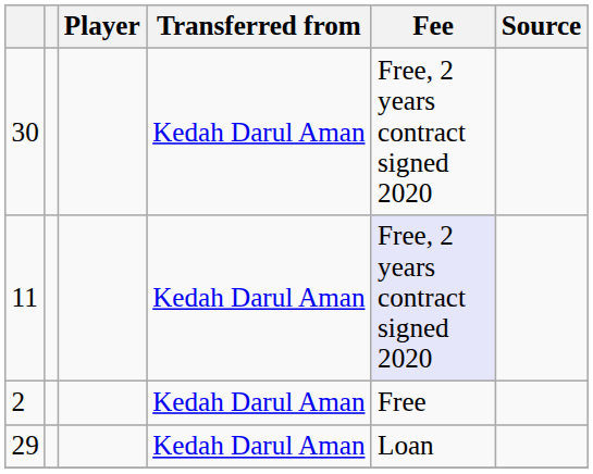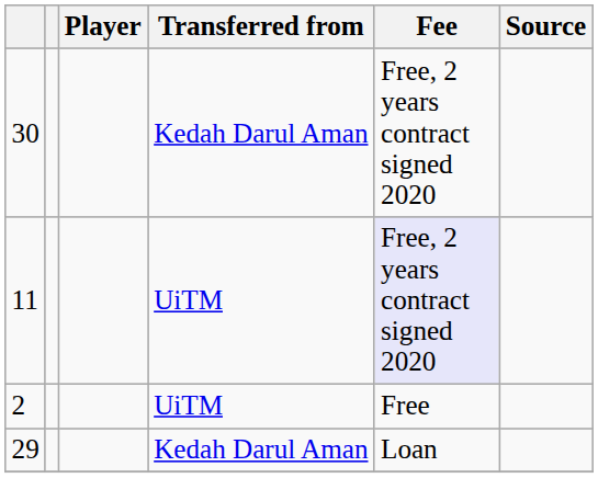 <table class="wikitable plainrowheaders sortable">
 <tr>
 <th></th>
 <th></th>
 <th scope=col>Player</th>
 <th>Transferred from</th>
 <th !scope=col; style="width: 65px;">Fee</th>
 <th scope=col>Source</th>
 </tr>
 <tr>
 <td>30</td>
 <td></td>
 <td></td>
 <td> <a href='#'>Kedah Darul Aman</a></td>
 <td>Free, 2 years contract signed 2020</td>
 <td></td>
 </tr>
 <tr>
 <td>11</td>
 <td></td>
 <td></td>
-<td> <a href='#'>Kedah Darul Aman</a></td>
+<td> <a href='#'>UiTM</a></td>
 <td style="background: lavender;">Free, 2 years contract signed 2020</td>
 <td></td>
 </tr>
 <tr>
 <td>2</td>
 <td></td>
 <td></td>
-<td> <a href='#'>Kedah Darul Aman</a></td>
+<td> <a href='#'>UiTM</a></td>
 <td>Free</td>
 <td></td>
 </tr>
 <tr>
 <td>29</td>
 <td></td>
 <td></td>
 <td> <a href='#'>Kedah Darul Aman</a></td>
 <td>Loan</td>
 <td></td>
 </tr>
 <tr>
 </tr>
 </table>
